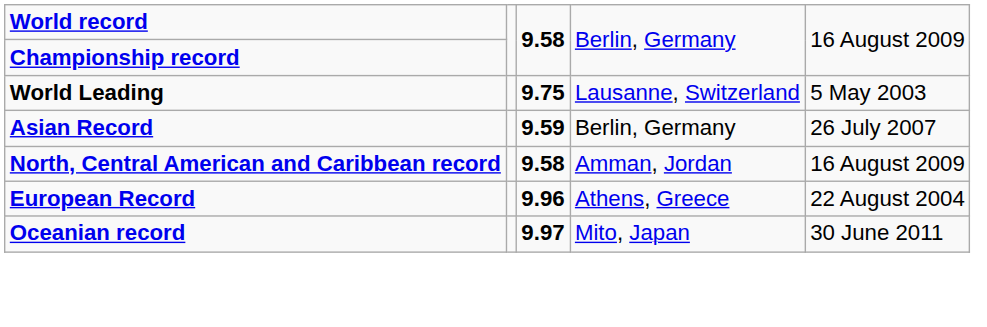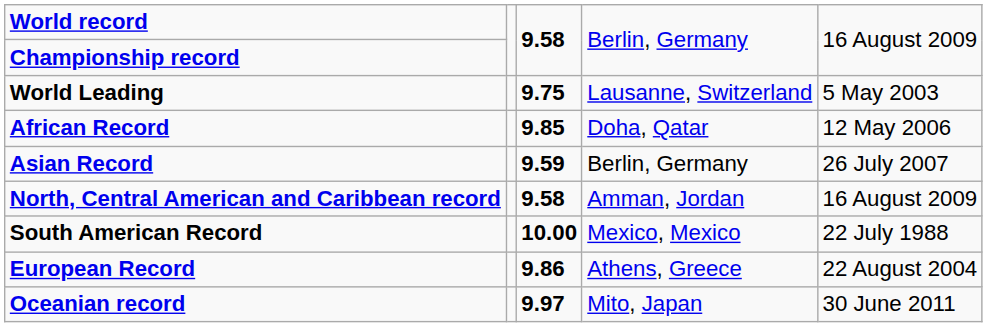 <table class="wikitable">
 <tr>
 <td><strong><a href='#'>World record</a></strong></td>
 <td rowspan=2></td>
 <td rowspan=2><strong>9.58</strong></td>
 <td rowspan=2><a href='#'>Berlin</a>, <a href='#'>Germany</a></td>
 <td rowspan=2>16 August 2009</td>
 </tr>
 <tr>
 <td><strong><a href='#'>Championship record</a></strong></td>
 </tr>
 <tr>
 <td><strong>World Leading</strong></td>
 <td></td>
 <td><strong>9.75</strong></td>
 <td><a href='#'>Lausanne</a>, <a href='#'>Switzerland</a></td>
 <td>5 May 2003</td>
 </tr>
 <tr>
+<td><strong><a href='#'>African Record</a></strong></td>
+<td></td>
+<td><strong>9.85</strong></td>
+<td><a href='#'>Doha</a>, <a href='#'>Qatar</a></td>
+<td>12 May 2006</td>
+</tr>
+<tr>
 <td><strong><a href='#'>Asian Record</a></strong></td>
 <td></td>
 <td><strong>9.59</strong></td>
 <td>Berlin, Germany</td>
 <td>26 July 2007</td>
 </tr>
 <tr>
 <td><strong><a href='#'>North, Central American and Caribbean record</a></strong></td>
 <td></td>
 <td><strong>9.58</strong></td>
 <td><a href='#'>Amman</a>, <a href='#'>Jordan</a></td>
 <td>16 August 2009</td>
 </tr>
 <tr>
+<td><strong>South American Record</strong></td>
+<td></td>
+<td><strong>10.00</strong></td>
+<td><a href='#'>Mexico</a>, <a href='#'>Mexico</a></td>
+<td>22 July 1988</td>
+</tr>
+<tr>
 <td><strong><a href='#'>European Record</a></strong></td>
 <td></td>
-<td><strong>9.96</strong></td>
+<td><strong>9.86</strong></td>
 <td><a href='#'>Athens</a>, <a href='#'>Greece</a></td>
 <td>22 August 2004</td>
 </tr>
 <tr>
 <td><strong><a href='#'>Oceanian record</a></strong></td>
 <td></td>
 <td><strong>9.97</strong></td>
 <td><a href='#'>Mito</a>, <a href='#'>Japan</a></td>
 <td>30 June 2011</td>
 </tr>
 </table>
